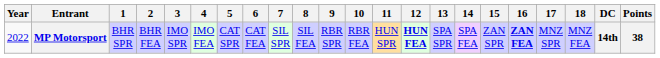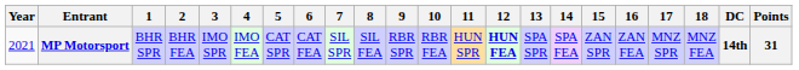 <table class="wikitable" style="text-align:center; font-size:85%">
 <tr>
 <th>Year</th>
 <th>Entrant</th>
 <th>1</th>
 <th>2</th>
 <th>3</th>
 <th>4</th>
 <th>5</th>
 <th>6</th>
 <th>7</th>
 <th>8</th>
 <th>9</th>
 <th>10</th>
 <th>11</th>
 <th>12</th>
 <th>13</th>
 <th>14</th>
 <th>15</th>
 <th>16</th>
 <th>17</th>
 <th>18</th>
 <th>DC</th>
 <th>Points</th>
 </tr>
 <tr>
-<td><a href='#'>2022</a></td>
+<td><a href='#'>2021</a></td>
 <th nowrap><a href='#'>MP Motorsport</a></th>
 <td style="background:#CFCFFF;"><a href='#'>BHR<br>SPR</a><br></td>
 <td style="background:#CFCFFF;"><a href='#'>BHR<br>FEA</a><br></td>
 <td style="background:#CFCFFF;"><a href='#'>IMO<br>SPR</a><br></td>
 <td style="background:#dfffdf;"><a href='#'>IMO<br>FEA</a><br></td>
 <td style="background:#CFCFFF;"><a href='#'>CAT<br>SPR</a><br></td>
 <td style="background:#CFCFFF;"><a href='#'>CAT<br>FEA</a><br></td>
 <td style="background:#DFFFDF;"><a href='#'>SIL<br>SPR</a><br></td>
 <td style="background:#CFCFFF;"><a href='#'>SIL<br>FEA</a><br></td>
 <td style="background:#CFCFFF;"><a href='#'>RBR<br>SPR</a><br></td>
 <td style="background:#CFCFFF;"><a href='#'>RBR<br>FEA</a><br></td>
 <td style="background:#FFDF9F;"><a href='#'>HUN<br>SPR</a><br></td>
 <td style="background:#DFFFDF;"><strong><a href='#'>HUN<br>FEA</a><br></strong></td>
 <td style="background:#CFCFFF;"><a href='#'>SPA<br>SPR</a><br></td>
 <td style="background:#EFCFFF;"><a href='#'>SPA<br>FEA</a><br></td>
 <td style="background:#CFCFFF;"><a href='#'>ZAN<br>SPR</a><br></td>
-<td style="background:#CFCFFF;"><strong><a href='#'>ZAN<br>FEA</a><br></strong></td>
+<td style="background:#CFCFFF;"><a href='#'>ZAN<br>FEA</a><br></td>
 <td style="background:#CFCFFF;"><a href='#'>MNZ<br>SPR</a><br></td>
 <td style="background:#CFCFFF;"><a href='#'>MNZ<br>FEA</a><br></td>
 <th>14th</th>
-<th>38</th>
+<th>31</th>
 </tr>
 </table>
